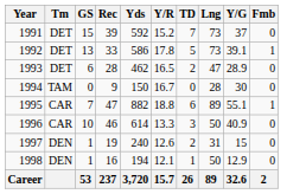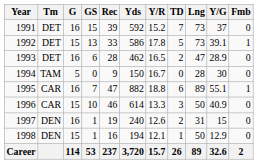 <table class="wikitable" style="text-align: right">
 <tr>
 <th>Year</th>
 <th>Tm</th>
+<th>G</th>
 <th>GS</th>
 <th>Rec</th>
 <th>Yds</th>
 <th>Y/R</th>
 <th>TD</th>
 <th>Lng</th>
 <th>Y/G</th>
 <th>Fmb</th>
 </tr>
 <tr>
 <td>1991</td>
 <td>DET</td>
+<td>16</td>
 <td>15</td>
 <td>39</td>
 <td>592</td>
 <td>15.2</td>
 <td>7</td>
 <td>73</td>
 <td>37</td>
 <td>0</td>
 </tr>
 <tr>
 <td>1992</td>
 <td>DET</td>
+<td>15</td>
 <td>13</td>
 <td>33</td>
 <td>586</td>
 <td>17.8</td>
 <td>5</td>
 <td>73</td>
 <td>39.1</td>
 <td>1</td>
 </tr>
 <tr>
 <td>1993</td>
 <td>DET</td>
+<td>16</td>
 <td>6</td>
 <td>28</td>
 <td>462</td>
 <td>16.5</td>
 <td>2</td>
 <td>47</td>
 <td>28.9</td>
 <td>0</td>
 </tr>
 <tr>
 <td>1994</td>
 <td>TAM</td>
+<td>5</td>
 <td>0</td>
 <td>9</td>
 <td>150</td>
 <td>16.7</td>
 <td>0</td>
 <td>28</td>
 <td>30</td>
 <td>0</td>
 </tr>
 <tr>
 <td>1995</td>
 <td>CAR</td>
+<td>16</td>
 <td>7</td>
 <td>47</td>
 <td>882</td>
 <td>18.8</td>
 <td>6</td>
 <td>89</td>
 <td>55.1</td>
 <td>1</td>
 </tr>
 <tr>
 <td>1996</td>
 <td>CAR</td>
+<td>15</td>
 <td>10</td>
 <td>46</td>
 <td>614</td>
 <td>13.3</td>
 <td>3</td>
 <td>50</td>
 <td>40.9</td>
 <td>0</td>
 </tr>
 <tr>
 <td>1997</td>
 <td>DEN</td>
+<td>16</td>
 <td>1</td>
 <td>19</td>
 <td>240</td>
 <td>12.6</td>
 <td>2</td>
 <td>31</td>
 <td>15</td>
 <td>0</td>
 </tr>
 <tr>
 <td>1998</td>
 <td>DEN</td>
+<td>15</td>
 <td>1</td>
 <td>16</td>
 <td>194</td>
 <td>12.1</td>
 <td>1</td>
 <td>50</td>
 <td>12.9</td>
 <td>0</td>
 </tr>
 <tr>
 <th>Career</th>
 <th></th>
+<th>114</th>
 <th>53</th>
 <th>237</th>
 <th>3,720</th>
 <th>15.7</th>
 <th>26</th>
 <th>89</th>
 <th>32.6</th>
 <th>2</th>
 </tr>
 </table>
